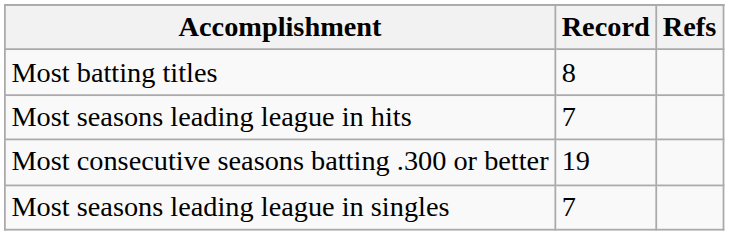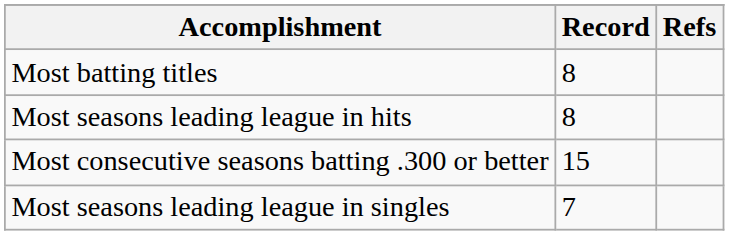 <table class="wikitable" text-align:center;>
 <tr>
 </tr>
 <tr>
 <th>Accomplishment</th>
 <th>Record</th>
 <th>Refs</th>
 </tr>
 <tr>
 <td>Most batting titles</td>
 <td>8</td>
 <td></td>
 </tr>
 <tr>
 <td>Most seasons leading league in hits</td>
-<td>7</td>
+<td>8</td>
 <td></td>
 </tr>
 <tr>
 <td>Most consecutive seasons batting .300 or better</td>
-<td>19</td>
+<td>15</td>
 <td></td>
 </tr>
 <tr>
 <td>Most seasons leading league in singles</td>
 <td>7</td>
 <td></td>
 </tr>
 </table>
